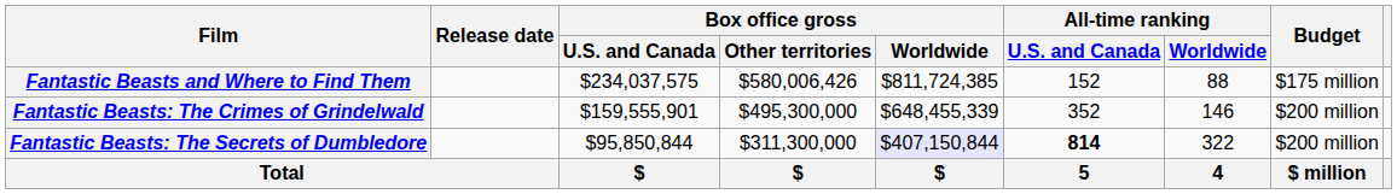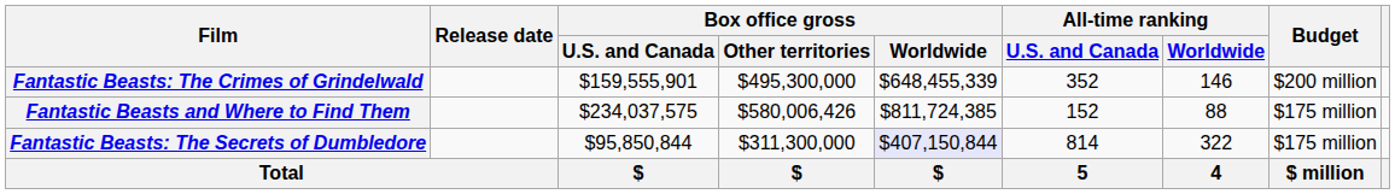 <table class="wikitable plainrowheaders sortable" style="text-align:center">
 <tr>
 <th scope="col" rowspan="2">Film</th>
 <th scope="col" rowspan="2">Release date</th>
 <th colspan="3">Box office gross</th>
 <th scope="col" colspan="2" text="wrap" class=unsortable>All-time ranking</th>
 <th scope="col" rowspan="2">Budget</th>
 <th scope="col" rowspan="2" class=unsortable></th>
 </tr>
 <tr>
 <th scope="col">U.S. and Canada</th>
 <th scope="col">Other territories</th>
 <th scope="col">Worldwide</th>
 <th scope="col"><a href='#'>U.S. and Canada</a></th>
 <th scope="col"><a href='#'>Worldwide</a></th>
 </tr>
 <tr>
+<th scope="row"><em><a href='#'>Fantastic Beasts: The Crimes of Grindelwald</a></em></th>
+<td></td>
+<td>$159,555,901</td>
+<td>$495,300,000</td>
+<td>$648,455,339</td>
+<td>352</td>
+<td>146</td>
+<td>$200 million</td>
+<td></td>
+</tr>
+<tr>
 <th scope="row"><em><a href='#'>Fantastic Beasts and Where to Find Them</a></em></th>
 <td></td>
 <td>$234,037,575</td>
 <td>$580,006,426</td>
 <td>$811,724,385</td>
 <td>152</td>
 <td>88</td>
 <td>$175 million</td>
 <td></td>
 </tr>
 <tr>
-<th scope="row"><em><a href='#'>Fantastic Beasts: The Crimes of Grindelwald</a></em></th>
-<td></td>
-<td>$159,555,901</td>
-<td>$495,300,000</td>
-<td>$648,455,339</td>
-<td>352</td>
-<td>146</td>
-<td>$200 million</td>
-<td></td>
-</tr>
-<tr>
 <th scope="row"><em><a href='#'>Fantastic Beasts: The Secrets of Dumbledore</a></em></th>
 <td></td>
 <td>$95,850,844</td>
 <td>$311,300,000</td>
 <td style="background: lavender;">$407,150,844</td>
-<td><strong>814</strong></td>
+<td>814</td>
 <td>322</td>
-<td>$200 million</td>
+<td>$175 million</td>
 <td></td>
 </tr>
 <tr>
 <th colspan="2">Total</th>
 <th>$</th>
 <th>$</th>
 <th>$</th>
 <th>5</th>
 <th>4</th>
 <th>$ million</th>
 <th><br></th>
 </tr>
 </table>
